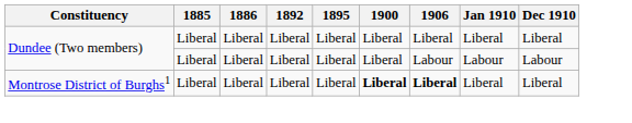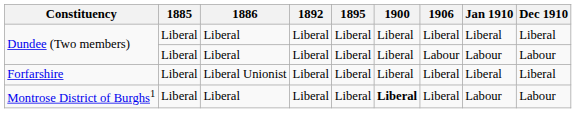 <table class="wikitable sortable">
 <tr>
 <th>Constituency</th>
 <th>1885</th>
 <th>1886</th>
 <th>1892</th>
 <th>1895</th>
 <th>1900</th>
 <th>1906</th>
 <th>Jan 1910</th>
 <th>Dec 1910</th>
 </tr>
 <tr>
 <td rowspan="2"><a href='#'>Dundee</a> (Two members)</td>
 <td bgcolor=>Liberal</td>
 <td bgcolor=>Liberal</td>
 <td bgcolor=>Liberal</td>
 <td bgcolor=>Liberal</td>
 <td bgcolor=>Liberal</td>
 <td bgcolor=>Liberal</td>
 <td bgcolor=>Liberal</td>
 <td bgcolor=>Liberal</td>
 </tr>
 <tr>
 <td bgcolor=>Liberal</td>
 <td bgcolor=>Liberal</td>
 <td bgcolor=>Liberal</td>
 <td bgcolor=>Liberal</td>
 <td bgcolor=>Liberal</td>
 <td bgcolor=>Labour</td>
 <td bgcolor=>Labour</td>
 <td bgcolor=>Labour</td>
 </tr>
 <tr>
+<td><a href='#'>Forfarshire</a></td>
+<td bgcolor=>Liberal</td>
+<td bgcolor=>Liberal Unionist</td>
+<td bgcolor=>Liberal</td>
+<td bgcolor=>Liberal</td>
+<td bgcolor=>Liberal</td>
+<td bgcolor=>Liberal</td>
+<td bgcolor=>Liberal</td>
+<td bgcolor=>Liberal</td>
+</tr>
+<tr>
 <td><a href='#'>Montrose District of Burghs</a><sup>1</sup></td>
 <td bgcolor=>Liberal</td>
 <td bgcolor=>Liberal</td>
 <td bgcolor=>Liberal</td>
 <td bgcolor=>Liberal</td>
 <td bgcolor=><strong>Liberal</strong></td>
-<td bgcolor=><strong>Liberal</strong></td>
 <td bgcolor=>Liberal</td>
-<td bgcolor=>Liberal</td>
+<td bgcolor=>Labour</td>
+<td bgcolor=>Labour</td>
 </tr>
 </table>
